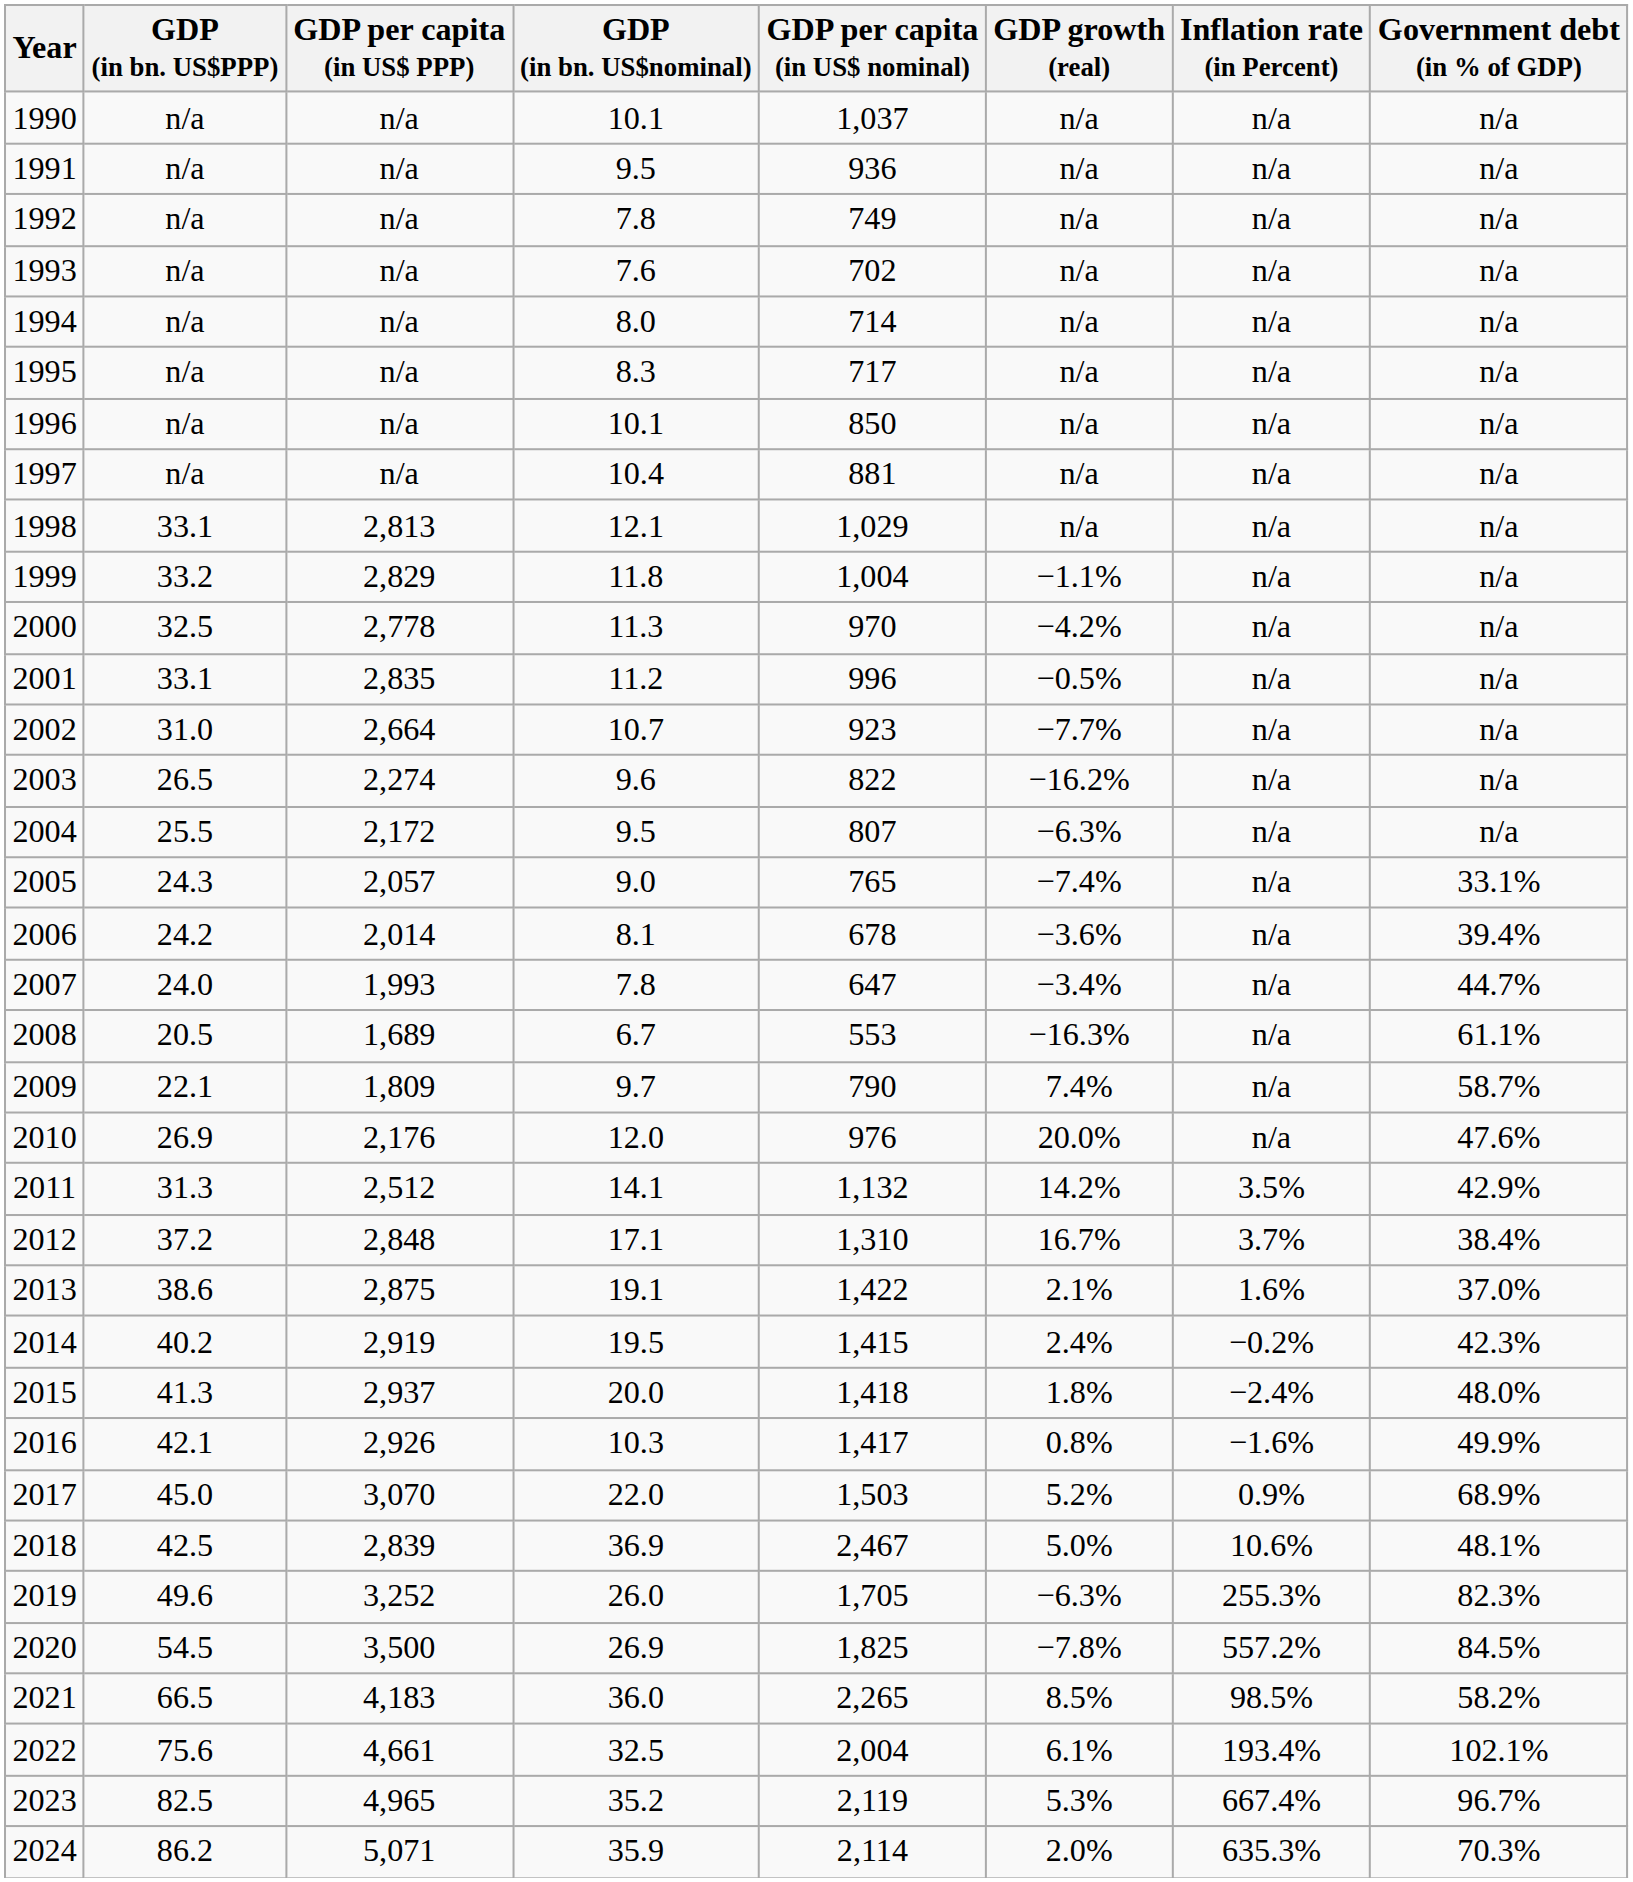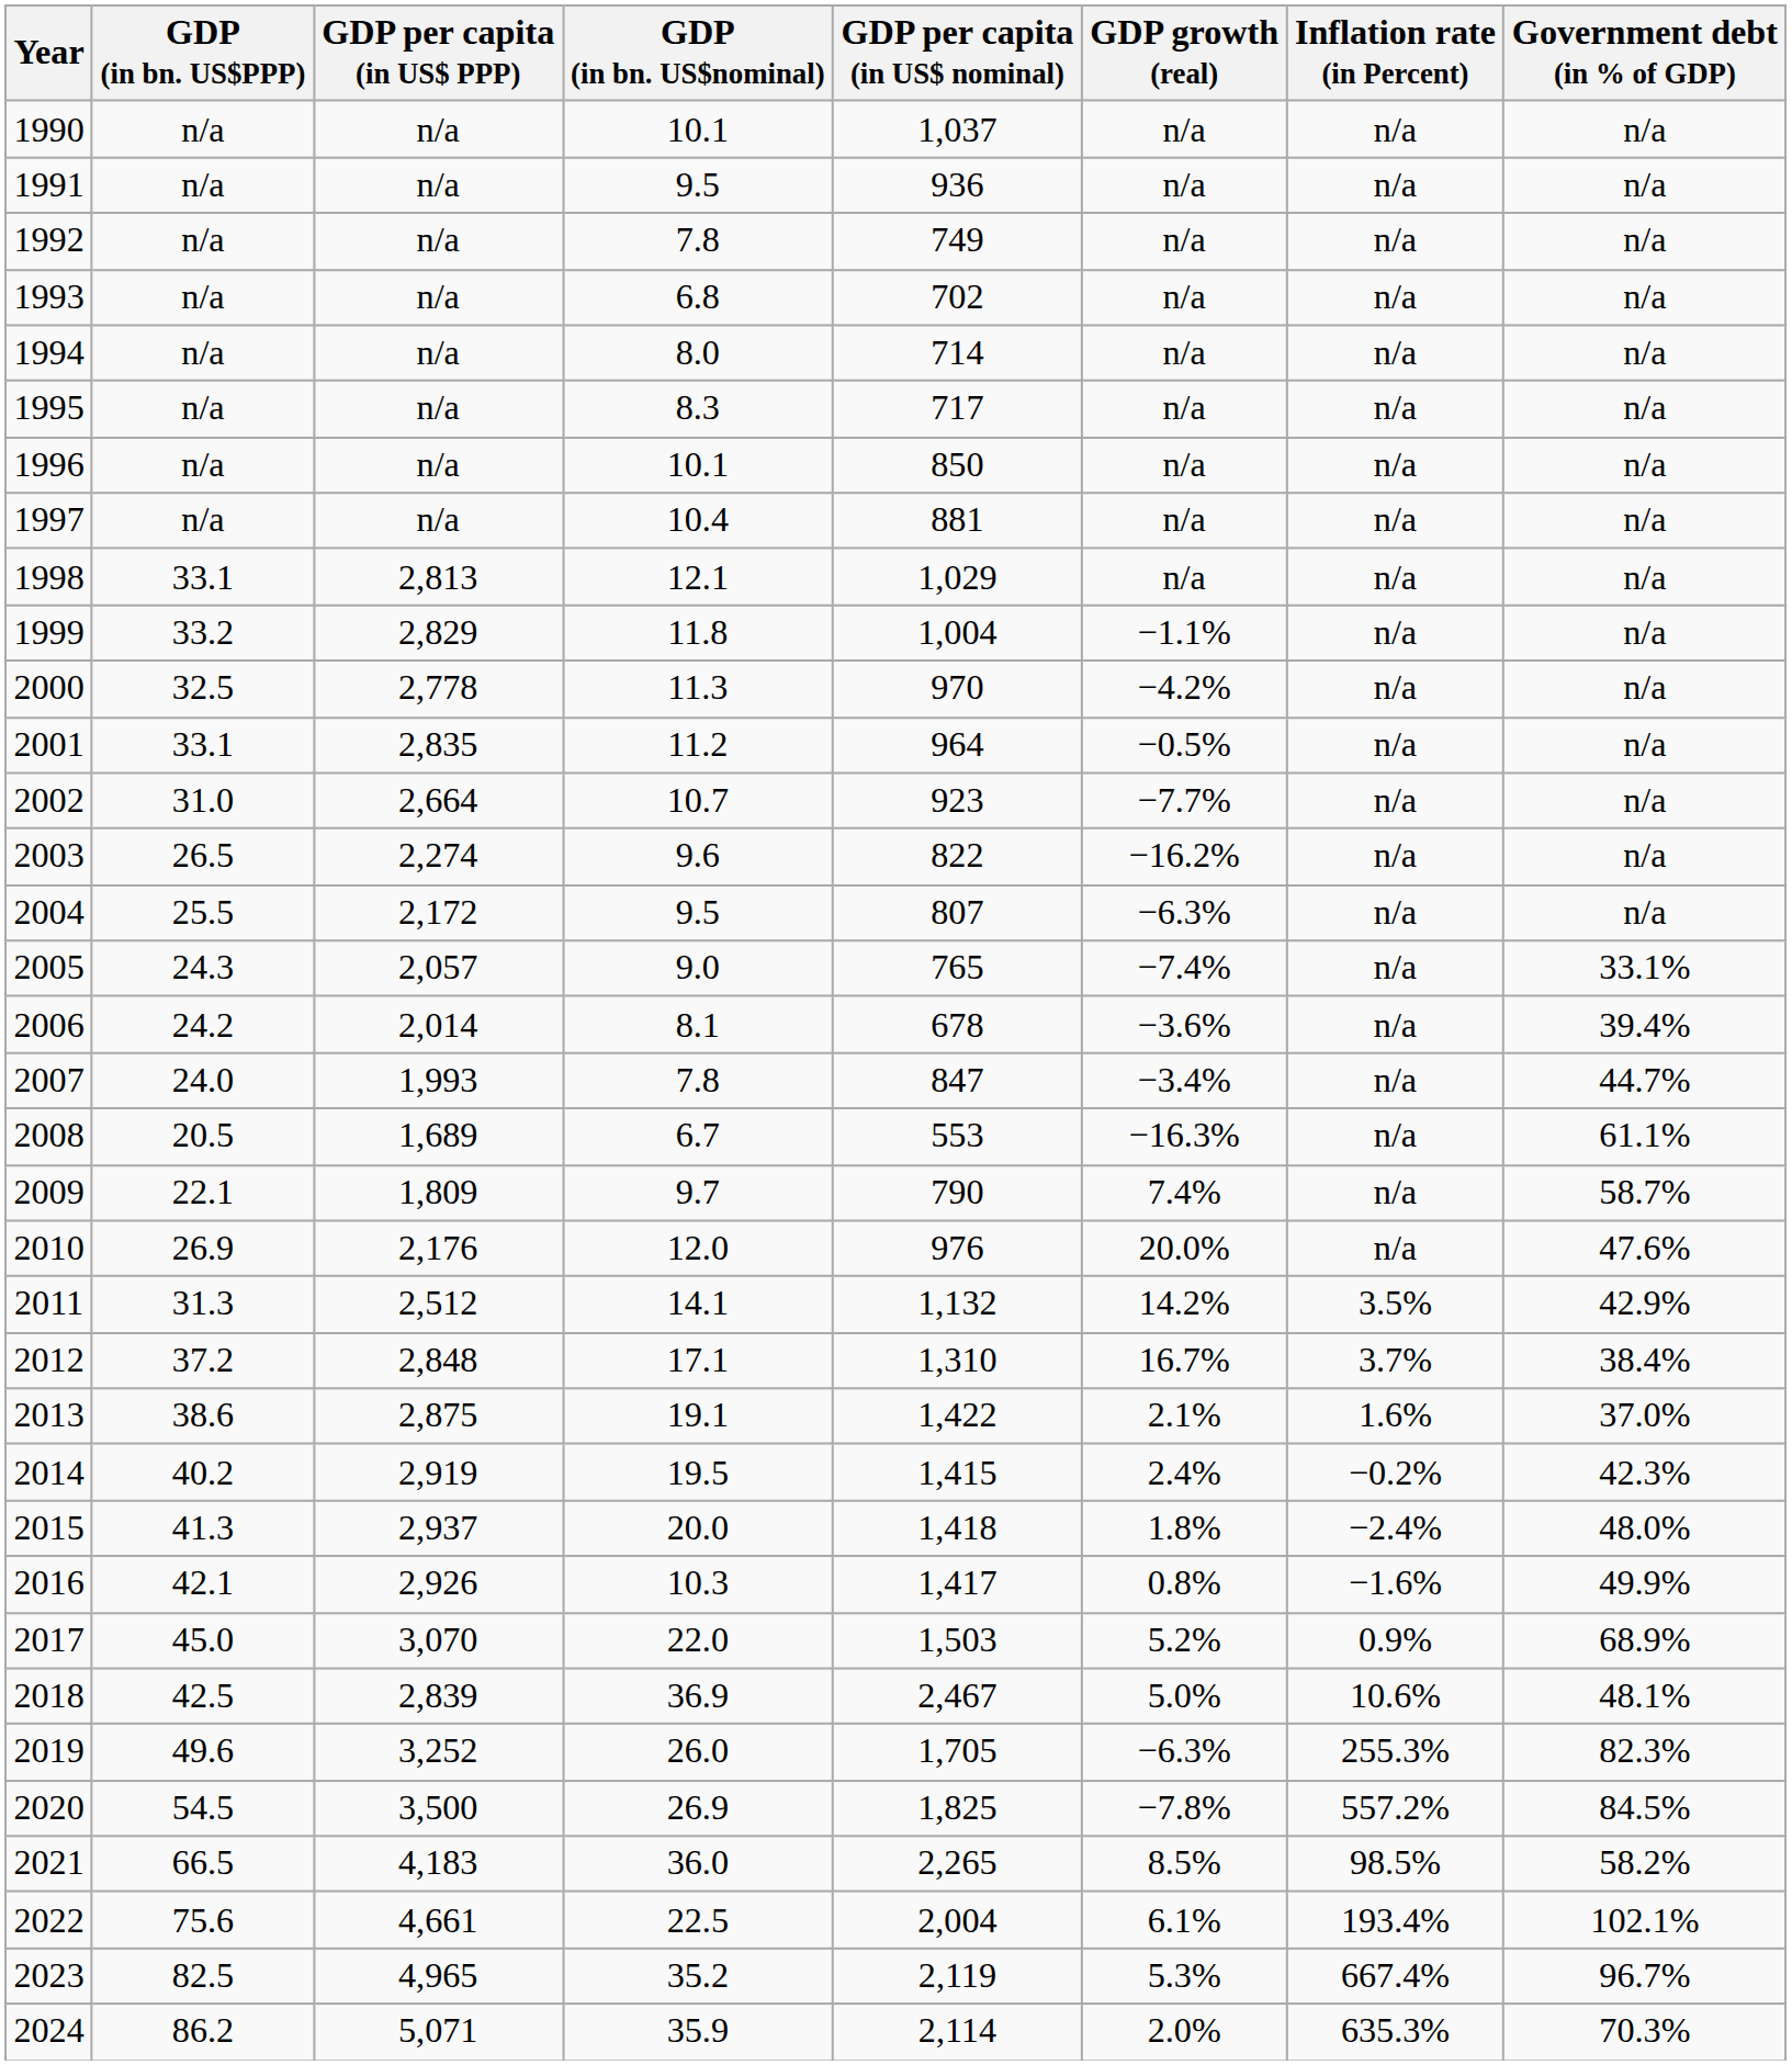 <table class="wikitable sortable sticky-header" style="text-align:center;">
 <tr>
 <th>Year</th>
 <th>GDP<br><small>(in bn. US$PPP)</small></th>
 <th>GDP per capita<br><small>(in US$ PPP)</small></th>
 <th>GDP<br><small>(in bn. US$nominal)</small></th>
 <th>GDP per capita<br><small>(in US$ nominal)</small></th>
 <th>GDP growth<br><small>(real)</small></th>
 <th>Inflation rate<br><small>(in Percent)</small></th>
 <th>Government debt<br><small>(in % of GDP)</small></th>
 </tr>
 <tr>
 <td>1990</td>
 <td>n/a</td>
 <td>n/a</td>
 <td>10.1</td>
 <td>1,037</td>
 <td>n/a</td>
 <td>n/a</td>
 <td>n/a</td>
 </tr>
 <tr>
 <td>1991</td>
 <td>n/a</td>
 <td>n/a</td>
 <td>9.5</td>
 <td>936</td>
 <td>n/a</td>
 <td>n/a</td>
 <td>n/a</td>
 </tr>
 <tr>
 <td>1992</td>
 <td>n/a</td>
 <td>n/a</td>
 <td>7.8</td>
 <td>749</td>
 <td>n/a</td>
 <td>n/a</td>
 <td>n/a</td>
 </tr>
 <tr>
 <td>1993</td>
 <td>n/a</td>
 <td>n/a</td>
-<td>7.6</td>
+<td>6.8</td>
 <td>702</td>
 <td>n/a</td>
 <td>n/a</td>
 <td>n/a</td>
 </tr>
 <tr>
 <td>1994</td>
 <td>n/a</td>
 <td>n/a</td>
 <td>8.0</td>
 <td>714</td>
 <td>n/a</td>
 <td>n/a</td>
 <td>n/a</td>
 </tr>
 <tr>
 <td>1995</td>
 <td>n/a</td>
 <td>n/a</td>
 <td>8.3</td>
 <td>717</td>
 <td>n/a</td>
 <td>n/a</td>
 <td>n/a</td>
 </tr>
 <tr>
 <td>1996</td>
 <td>n/a</td>
 <td>n/a</td>
 <td>10.1</td>
 <td>850</td>
 <td>n/a</td>
 <td>n/a</td>
 <td>n/a</td>
 </tr>
 <tr>
 <td>1997</td>
 <td>n/a</td>
 <td>n/a</td>
 <td>10.4</td>
 <td>881</td>
 <td>n/a</td>
 <td>n/a</td>
 <td>n/a</td>
 </tr>
 <tr>
 <td>1998</td>
 <td>33.1</td>
 <td>2,813</td>
 <td>12.1</td>
 <td>1,029</td>
 <td>n/a</td>
 <td>n/a</td>
 <td>n/a</td>
 </tr>
 <tr>
 <td>1999</td>
 <td>33.2</td>
 <td>2,829</td>
 <td>11.8</td>
 <td>1,004</td>
 <td>−1.1%</td>
 <td>n/a</td>
 <td>n/a</td>
 </tr>
 <tr>
 <td>2000</td>
 <td>32.5</td>
 <td>2,778</td>
 <td>11.3</td>
 <td>970</td>
 <td>−4.2%</td>
 <td>n/a</td>
 <td>n/a</td>
 </tr>
 <tr>
 <td>2001</td>
 <td>33.1</td>
 <td>2,835</td>
 <td>11.2</td>
-<td>996</td>
+<td>964</td>
 <td>−0.5%</td>
 <td>n/a</td>
 <td>n/a</td>
 </tr>
 <tr>
 <td>2002</td>
 <td>31.0</td>
 <td>2,664</td>
 <td>10.7</td>
 <td>923</td>
 <td>−7.7%</td>
 <td>n/a</td>
 <td>n/a</td>
 </tr>
 <tr>
 <td>2003</td>
 <td>26.5</td>
 <td>2,274</td>
 <td>9.6</td>
 <td>822</td>
 <td>−16.2%</td>
 <td>n/a</td>
 <td>n/a</td>
 </tr>
 <tr>
 <td>2004</td>
 <td>25.5</td>
 <td>2,172</td>
 <td>9.5</td>
 <td>807</td>
 <td>−6.3%</td>
 <td>n/a</td>
 <td>n/a</td>
 </tr>
 <tr>
 <td>2005</td>
 <td>24.3</td>
 <td>2,057</td>
 <td>9.0</td>
 <td>765</td>
 <td>−7.4%</td>
 <td>n/a</td>
 <td>33.1%</td>
 </tr>
 <tr>
 <td>2006</td>
 <td>24.2</td>
 <td>2,014</td>
 <td>8.1</td>
 <td>678</td>
 <td>−3.6%</td>
 <td>n/a</td>
 <td>39.4%</td>
 </tr>
 <tr>
 <td>2007</td>
 <td>24.0</td>
 <td>1,993</td>
 <td>7.8</td>
-<td>647</td>
+<td>847</td>
 <td>−3.4%</td>
 <td>n/a</td>
 <td>44.7%</td>
 </tr>
 <tr>
 <td>2008</td>
 <td>20.5</td>
 <td>1,689</td>
 <td>6.7</td>
 <td>553</td>
 <td>−16.3%</td>
 <td>n/a</td>
 <td>61.1%</td>
 </tr>
 <tr>
 <td>2009</td>
 <td>22.1</td>
 <td>1,809</td>
 <td>9.7</td>
 <td>790</td>
 <td>7.4%</td>
 <td>n/a</td>
 <td>58.7%</td>
 </tr>
 <tr>
 <td>2010</td>
 <td>26.9</td>
 <td>2,176</td>
 <td>12.0</td>
 <td>976</td>
 <td>20.0%</td>
 <td>n/a</td>
 <td>47.6%</td>
 </tr>
 <tr>
 <td>2011</td>
 <td>31.3</td>
 <td>2,512</td>
 <td>14.1</td>
 <td>1,132</td>
 <td>14.2%</td>
 <td>3.5%</td>
 <td>42.9%</td>
 </tr>
 <tr>
 <td>2012</td>
 <td>37.2</td>
 <td>2,848</td>
 <td>17.1</td>
 <td>1,310</td>
 <td>16.7%</td>
 <td>3.7%</td>
 <td>38.4%</td>
 </tr>
 <tr>
 <td>2013</td>
 <td>38.6</td>
 <td>2,875</td>
 <td>19.1</td>
 <td>1,422</td>
 <td>2.1%</td>
 <td>1.6%</td>
 <td>37.0%</td>
 </tr>
 <tr>
 <td>2014</td>
 <td>40.2</td>
 <td>2,919</td>
 <td>19.5</td>
 <td>1,415</td>
 <td>2.4%</td>
 <td>−0.2%</td>
 <td>42.3%</td>
 </tr>
 <tr>
 <td>2015</td>
 <td>41.3</td>
 <td>2,937</td>
 <td>20.0</td>
 <td>1,418</td>
 <td>1.8%</td>
 <td>−2.4%</td>
 <td>48.0%</td>
 </tr>
 <tr>
 <td>2016</td>
 <td>42.1</td>
 <td>2,926</td>
 <td>10.3</td>
 <td>1,417</td>
 <td>0.8%</td>
 <td>−1.6%</td>
 <td>49.9%</td>
 </tr>
 <tr>
 <td>2017</td>
 <td>45.0</td>
 <td>3,070</td>
 <td>22.0</td>
 <td>1,503</td>
 <td>5.2%</td>
 <td>0.9%</td>
 <td>68.9%</td>
 </tr>
 <tr>
 <td>2018</td>
 <td>42.5</td>
 <td>2,839</td>
 <td>36.9</td>
 <td>2,467</td>
 <td>5.0%</td>
 <td>10.6%</td>
 <td>48.1%</td>
 </tr>
 <tr>
 <td>2019</td>
 <td>49.6</td>
 <td>3,252</td>
 <td>26.0</td>
 <td>1,705</td>
 <td>−6.3%</td>
 <td>255.3%</td>
 <td>82.3%</td>
 </tr>
 <tr>
 <td>2020</td>
 <td>54.5</td>
 <td>3,500</td>
 <td>26.9</td>
 <td>1,825</td>
 <td>−7.8%</td>
 <td>557.2%</td>
 <td>84.5%</td>
 </tr>
 <tr>
 <td>2021</td>
 <td>66.5</td>
 <td>4,183</td>
 <td>36.0</td>
 <td>2,265</td>
 <td>8.5%</td>
 <td>98.5%</td>
 <td>58.2%</td>
 </tr>
 <tr>
 <td>2022</td>
 <td>75.6</td>
 <td>4,661</td>
-<td>32.5</td>
+<td>22.5</td>
 <td>2,004</td>
 <td>6.1%</td>
 <td>193.4%</td>
 <td>102.1%</td>
 </tr>
 <tr>
 <td>2023</td>
 <td>82.5</td>
 <td>4,965</td>
 <td>35.2</td>
 <td>2,119</td>
 <td>5.3%</td>
 <td>667.4%</td>
 <td>96.7%</td>
 </tr>
 <tr>
 <td>2024</td>
 <td>86.2</td>
 <td>5,071</td>
 <td>35.9</td>
 <td>2,114</td>
 <td>2.0%</td>
 <td>635.3%</td>
 <td>70.3%</td>
 </tr>
 </table>
